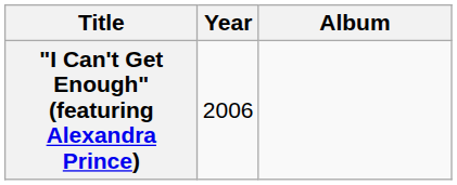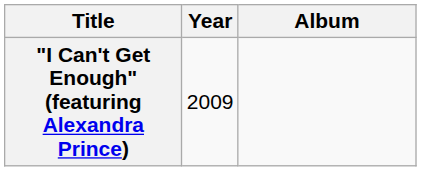 <table class="wikitable plainrowheaders" style="text-align:center;">
 <tr>
 <th scope="col" style="width:8em;">Title</th>
 <th scope="col" style="width:1em;">Year</th>
 <th scope="col" style="width:8em;">Album</th>
 </tr>
 <tr>
 <th scope="row">"I Can't Get Enough"<br><span>(featuring <a href='#'>Alexandra Prince</a>)</span></th>
-<td>2006</td>
+<td>2009</td>
 <td></td>
 </tr>
 </table>
